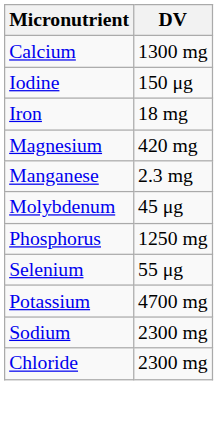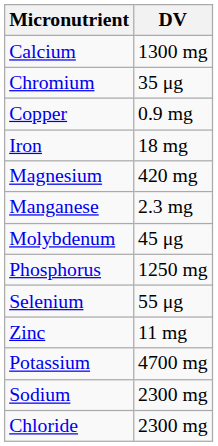 <table class="wikitable">
 <tr>
 <th>Micronutrient</th>
 <th>DV</th>
 </tr>
 <tr>
 <td><a href='#'>Calcium</a></td>
 <td>1300 mg</td>
 </tr>
 <tr>
-<td><a href='#'>Iodine</a></td>
-<td>150 μg</td>
+<td><a href='#'>Chromium</a></td>
+<td>35 μg</td>
+</tr>
+<tr>
+<td><a href='#'>Copper</a></td>
+<td>0.9 mg</td>
 </tr>
 <tr>
 <td><a href='#'>Iron</a></td>
 <td>18 mg</td>
 </tr>
 <tr>
 <td><a href='#'>Magnesium</a></td>
 <td>420 mg</td>
 </tr>
 <tr>
 <td><a href='#'>Manganese</a></td>
 <td>2.3 mg</td>
 </tr>
 <tr>
 <td><a href='#'>Molybdenum</a></td>
 <td>45 μg</td>
 </tr>
 <tr>
 <td><a href='#'>Phosphorus</a></td>
 <td>1250 mg</td>
 </tr>
 <tr>
 <td><a href='#'>Selenium</a></td>
 <td>55 μg</td>
 </tr>
 <tr>
+<td><a href='#'>Zinc</a></td>
+<td>11 mg</td>
+</tr>
+<tr>
 <td><a href='#'>Potassium</a></td>
 <td>4700 mg</td>
 </tr>
 <tr>
 <td><a href='#'>Sodium</a></td>
 <td>2300 mg</td>
 </tr>
 <tr>
 <td><a href='#'>Chloride</a></td>
 <td>2300 mg</td>
 </tr>
 </table>
